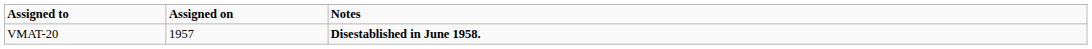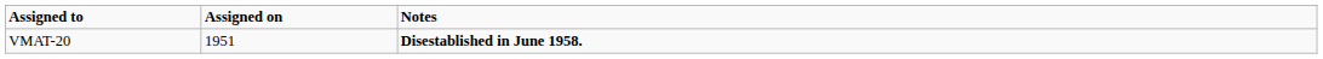 <table class="wikitable" style="width: 70%;">
 <tr>
 <td style="width: 200px;"><strong>Assigned to</strong></td>
 <td style="width: 200px;"><strong>Assigned on</strong></td>
 <td><strong>Notes</strong></td>
 </tr>
 <tr>
 <td>VMAT-20</td>
-<td>1957</td>
+<td>1951</td>
 <td><strong>Disestablished in June 1958.</strong></td>
 </tr>
 </table>
